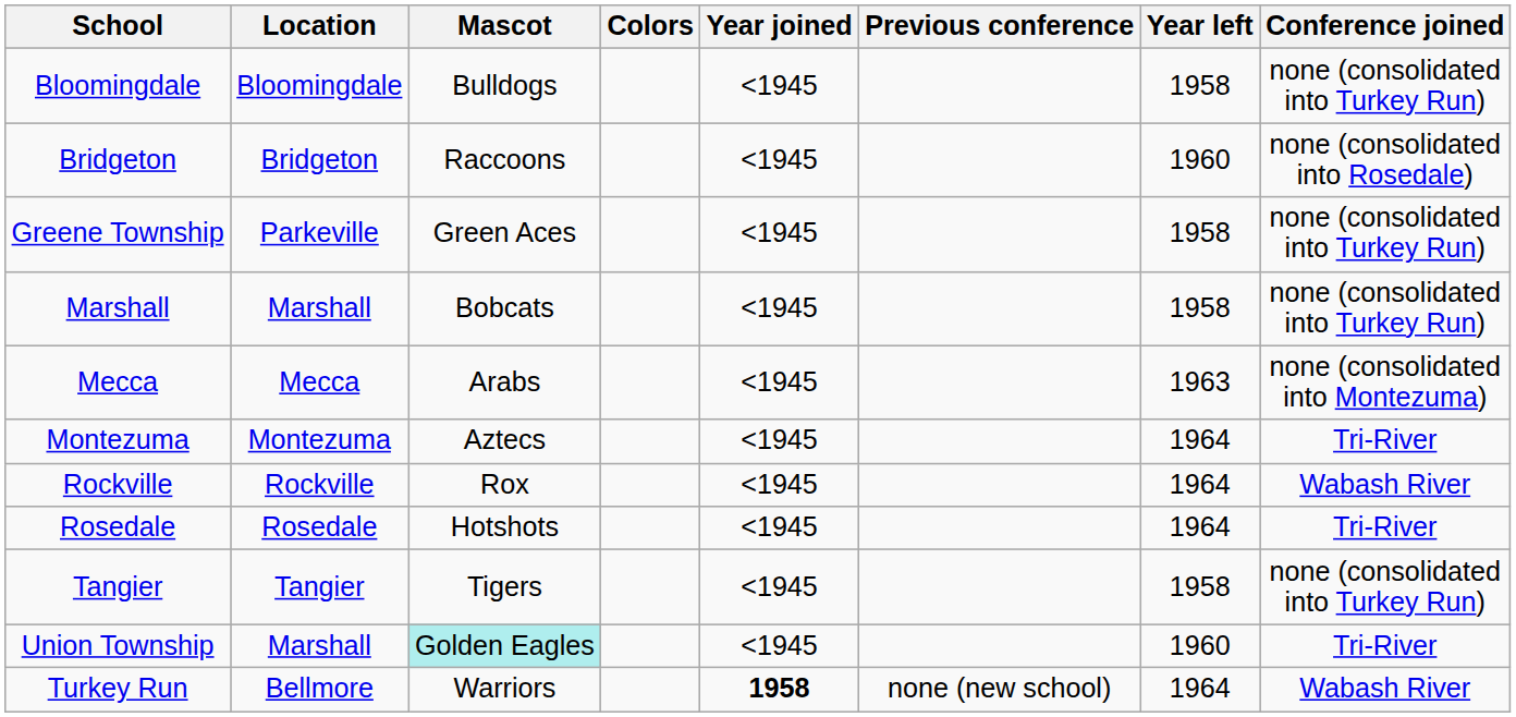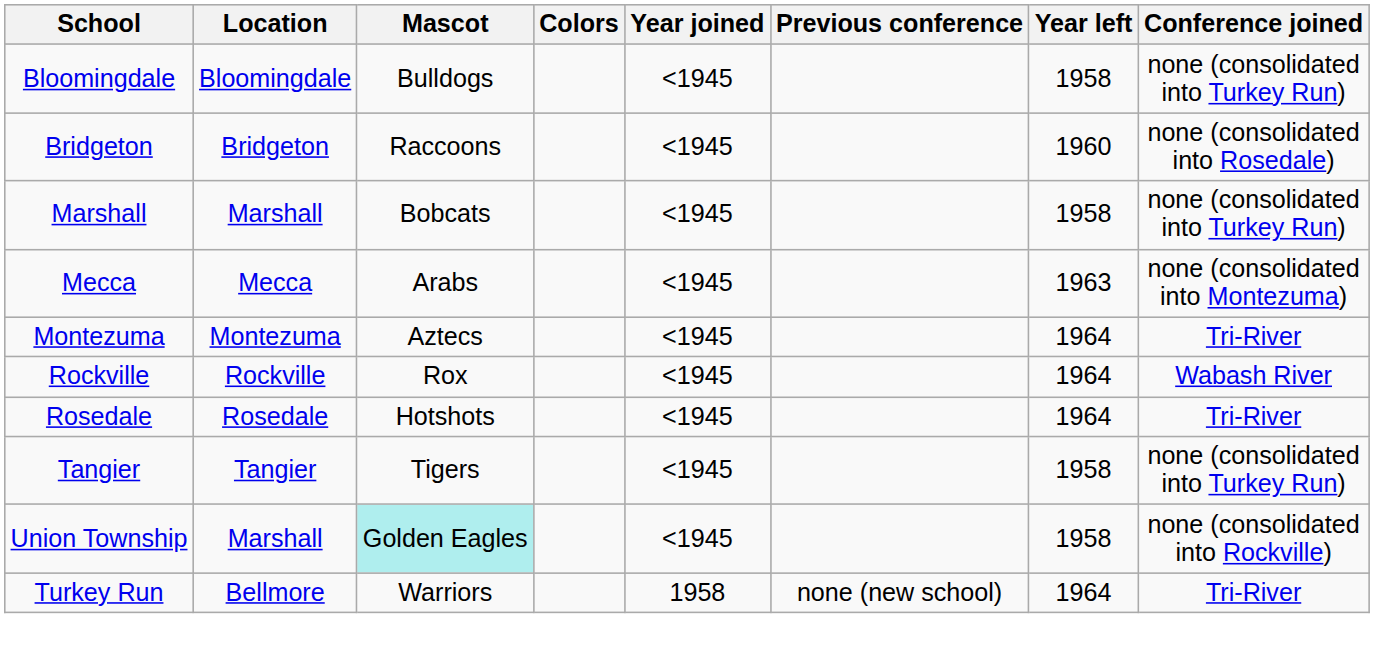 <table class="wikitable" style="text-align:center;">
 <tr>
 <th>School</th>
 <th>Location</th>
 <th>Mascot</th>
 <th>Colors</th>
 <th>Year joined</th>
 <th>Previous conference</th>
 <th>Year left</th>
 <th>Conference joined</th>
 </tr>
 <tr>
 <td><a href='#'>Bloomingdale</a></td>
 <td><a href='#'>Bloomingdale</a></td>
 <td>Bulldogs</td>
 <td> </td>
 <td><1945</td>
 <td></td>
 <td>1958</td>
 <td>none (consolidated<br>into <a href='#'>Turkey Run</a>)</td>
 </tr>
 <tr>
 <td><a href='#'>Bridgeton</a></td>
 <td><a href='#'>Bridgeton</a></td>
 <td>Raccoons</td>
 <td> </td>
 <td><1945</td>
 <td></td>
 <td>1960</td>
 <td>none (consolidated<br>into <a href='#'>Rosedale</a>)</td>
-</tr>
-<tr>
-<td><a href='#'>Greene Township</a></td>
-<td><a href='#'>Parkeville</a></td>
-<td>Green Aces</td>
-<td> </td>
-<td><1945</td>
-<td></td>
-<td>1958</td>
-<td>none (consolidated<br>into <a href='#'>Turkey Run</a>)</td>
 </tr>
 <tr>
 <td><a href='#'>Marshall</a></td>
 <td><a href='#'>Marshall</a></td>
 <td>Bobcats</td>
 <td> </td>
 <td><1945</td>
 <td></td>
 <td>1958</td>
 <td>none (consolidated<br>into <a href='#'>Turkey Run</a>)</td>
 </tr>
 <tr>
 <td><a href='#'>Mecca</a></td>
 <td><a href='#'>Mecca</a></td>
 <td>Arabs</td>
 <td> </td>
 <td><1945</td>
 <td></td>
 <td>1963</td>
 <td>none (consolidated<br>into <a href='#'>Montezuma</a>)</td>
 </tr>
 <tr>
 <td><a href='#'>Montezuma</a></td>
 <td><a href='#'>Montezuma</a></td>
 <td>Aztecs</td>
 <td> </td>
 <td><1945</td>
 <td></td>
 <td>1964</td>
 <td><a href='#'>Tri-River</a></td>
 </tr>
 <tr>
 <td><a href='#'>Rockville</a></td>
 <td><a href='#'>Rockville</a></td>
 <td>Rox</td>
 <td> </td>
 <td><1945</td>
 <td></td>
 <td>1964</td>
 <td><a href='#'>Wabash River</a></td>
 </tr>
 <tr>
 <td><a href='#'>Rosedale</a></td>
 <td><a href='#'>Rosedale</a></td>
 <td>Hotshots</td>
 <td> </td>
 <td><1945</td>
 <td></td>
 <td>1964</td>
 <td><a href='#'>Tri-River</a></td>
 </tr>
 <tr>
 <td><a href='#'>Tangier</a></td>
 <td><a href='#'>Tangier</a></td>
 <td>Tigers</td>
 <td> </td>
 <td><1945</td>
 <td></td>
 <td>1958</td>
 <td>none (consolidated<br>into <a href='#'>Turkey Run</a>)</td>
 </tr>
 <tr>
 <td><a href='#'>Union Township</a></td>
 <td><a href='#'>Marshall</a></td>
 <td style="background: paleturquoise;">Golden Eagles</td>
 <td> </td>
 <td><1945</td>
 <td></td>
-<td>1960</td>
-<td><a href='#'>Tri-River</a></td>
+<td>1958</td>
+<td>none (consolidated<br>into <a href='#'>Rockville</a>)</td>
 </tr>
 <tr>
 <td><a href='#'>Turkey Run</a></td>
 <td><a href='#'>Bellmore</a></td>
 <td>Warriors</td>
 <td>  </td>
-<td><strong>1958</strong></td>
+<td>1958</td>
 <td>none (new school)</td>
 <td>1964</td>
-<td><a href='#'>Wabash River</a></td>
+<td><a href='#'>Tri-River</a></td>
 </tr>
 </table>
